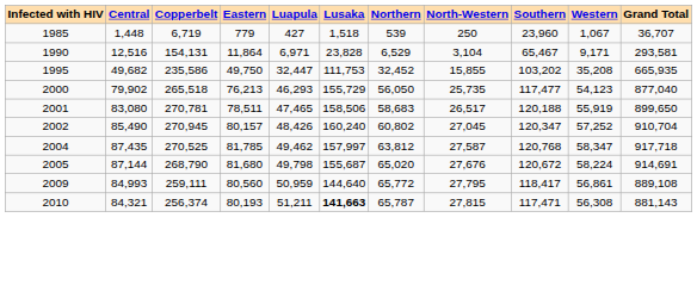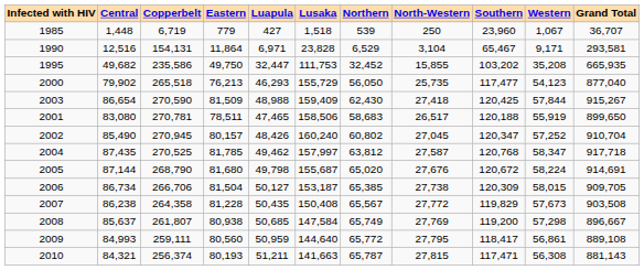 <table class="wikitable sortable collapsible" style="text-align: center;">
 <tr>
 <th style="background:navajowhite;">Infected with HIV</th>
 <th style="background:navajowhite;"><a href='#'>Central</a></th>
 <th style="background:navajowhite;"><a href='#'>Copperbelt</a></th>
 <th style="background:navajowhite;"><a href='#'>Eastern</a></th>
 <th style="background:navajowhite;"><a href='#'>Luapula</a></th>
 <th style="background:navajowhite;"><a href='#'>Lusaka</a></th>
 <th style="background:navajowhite;"><a href='#'>Northern</a></th>
 <th style="background:navajowhite;"><a href='#'>North-Western</a></th>
 <th style="background:navajowhite;"><a href='#'>Southern</a></th>
 <th style="background:navajowhite;"><a href='#'>Western</a></th>
 <th style="background:navajowhite;">Grand Total</th>
 </tr>
 <tr>
 <td>1985</td>
 <td>1,448</td>
 <td>6,719</td>
 <td>779</td>
 <td>427</td>
 <td>1,518</td>
 <td>539</td>
 <td>250</td>
 <td>23,960</td>
 <td>1,067</td>
 <td>36,707</td>
 </tr>
 <tr>
 <td>1990</td>
 <td>12,516</td>
 <td>154,131</td>
 <td>11,864</td>
 <td>6,971</td>
 <td>23,828</td>
 <td>6,529</td>
 <td>3,104</td>
 <td>65,467</td>
 <td>9,171</td>
 <td>293,581</td>
 </tr>
 <tr>
 <td>1995</td>
 <td>49,682</td>
 <td>235,586</td>
 <td>49,750</td>
 <td>32,447</td>
 <td>111,753</td>
 <td>32,452</td>
 <td>15,855</td>
 <td>103,202</td>
 <td>35,208</td>
 <td>665,935</td>
 </tr>
 <tr>
 <td>2000</td>
 <td>79,902</td>
 <td>265,518</td>
 <td>76,213</td>
 <td>46,293</td>
 <td>155,729</td>
 <td>56,050</td>
 <td>25,735</td>
 <td>117,477</td>
 <td>54,123</td>
 <td>877,040</td>
 </tr>
 <tr>
+<td>2003</td>
+<td>86,654</td>
+<td>270,590</td>
+<td>81,509</td>
+<td>48,988</td>
+<td>159,409</td>
+<td>62,430</td>
+<td>27,418</td>
+<td>120,425</td>
+<td>57,844</td>
+<td>915,267</td>
+</tr>
+<tr>
 <td>2001</td>
 <td>83,080</td>
 <td>270,781</td>
 <td>78,511</td>
 <td>47,465</td>
 <td>158,506</td>
 <td>58,683</td>
 <td>26,517</td>
 <td>120,188</td>
 <td>55,919</td>
 <td>899,650</td>
 </tr>
 <tr>
 <td>2002</td>
 <td>85,490</td>
 <td>270,945</td>
 <td>80,157</td>
 <td>48,426</td>
 <td>160,240</td>
 <td>60,802</td>
 <td>27,045</td>
 <td>120,347</td>
 <td>57,252</td>
 <td>910,704</td>
 </tr>
 <tr>
 <td>2004</td>
 <td>87,435</td>
 <td>270,525</td>
 <td>81,785</td>
 <td>49,462</td>
 <td>157,997</td>
 <td>63,812</td>
 <td>27,587</td>
 <td>120,768</td>
 <td>58,347</td>
 <td>917,718</td>
 </tr>
 <tr>
 <td>2005</td>
 <td>87,144</td>
 <td>268,790</td>
 <td>81,680</td>
 <td>49,798</td>
 <td>155,687</td>
 <td>65,020</td>
 <td>27,676</td>
 <td>120,672</td>
 <td>58,224</td>
 <td>914,691</td>
 </tr>
 <tr>
+<td>2006</td>
+<td>86,734</td>
+<td>266,706</td>
+<td>81,504</td>
+<td>50,127</td>
+<td>153,187</td>
+<td>65,385</td>
+<td>27,738</td>
+<td>120,309</td>
+<td>58,015</td>
+<td>909,705</td>
+</tr>
+<tr>
+<td>2007</td>
+<td>86,238</td>
+<td>264,358</td>
+<td>81,228</td>
+<td>50,435</td>
+<td>150,408</td>
+<td>65,567</td>
+<td>27,772</td>
+<td>119,829</td>
+<td>57,673</td>
+<td>903,508</td>
+</tr>
+<tr>
+<td>2008</td>
+<td>85,637</td>
+<td>261,807</td>
+<td>80,938</td>
+<td>50,685</td>
+<td>147,584</td>
+<td>65,749</td>
+<td>27,769</td>
+<td>119,200</td>
+<td>57,298</td>
+<td>896,667</td>
+</tr>
+<tr>
 <td>2009</td>
 <td>84,993</td>
 <td>259,111</td>
 <td>80,560</td>
 <td>50,959</td>
 <td>144,640</td>
 <td>65,772</td>
 <td>27,795</td>
 <td>118,417</td>
 <td>56,861</td>
 <td>889,108</td>
 </tr>
 <tr>
 <td>2010</td>
 <td>84,321</td>
 <td>256,374</td>
 <td>80,193</td>
 <td>51,211</td>
-<td><strong>141,663</strong></td>
+<td>141,663</td>
 <td>65,787</td>
 <td>27,815</td>
 <td>117,471</td>
 <td>56,308</td>
 <td>881,143</td>
 </tr>
 </table>
